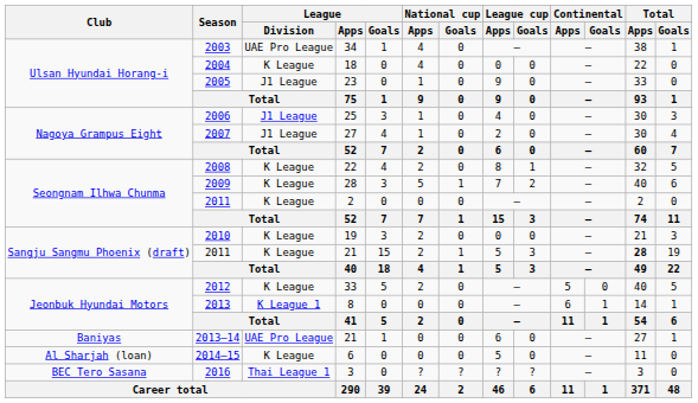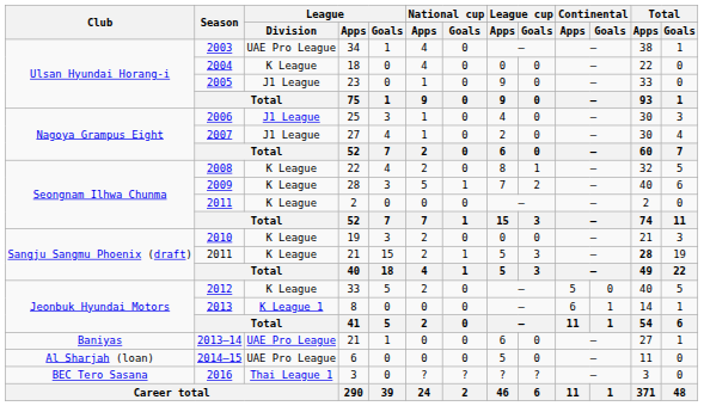 <table class="wikitable" style="text-align:center">
 <tr>
 <th rowspan=2>Club</th>
 <th rowspan=2>Season</th>
 <th colspan=3>League</th>
 <th colspan=2>National cup</th>
 <th colspan=2>League cup</th>
 <th colspan=2>Continental</th>
 <th colspan=2>Total</th>
 </tr>
 <tr>
 <th>Division</th>
 <th>Apps</th>
 <th>Goals</th>
 <th>Apps</th>
 <th>Goals</th>
 <th>Apps</th>
 <th>Goals</th>
 <th>Apps</th>
 <th>Goals</th>
 <th>Apps</th>
 <th>Goals</th>
 </tr>
 <tr>
 <td rowspan=4><a href='#'>Ulsan Hyundai Horang-i</a></td>
 <td><a href='#'>2003</a></td>
 <td>UAE Pro League</td>
 <td>34</td>
 <td>1</td>
 <td>4</td>
 <td>0</td>
 <td colspan="2">—</td>
 <td colspan="2">—</td>
 <td>38</td>
 <td>1</td>
 </tr>
 <tr>
 <td><a href='#'>2004</a></td>
 <td>K League</td>
 <td>18</td>
 <td>0</td>
 <td>4</td>
 <td>0</td>
 <td>0</td>
 <td>0</td>
 <td colspan="2">—</td>
 <td>22</td>
 <td>0</td>
 </tr>
 <tr>
 <td><a href='#'>2005</a></td>
 <td>J1 League</td>
 <td>23</td>
 <td>0</td>
 <td>1</td>
 <td>0</td>
 <td>9</td>
 <td>0</td>
 <td colspan="2">—</td>
 <td>33</td>
 <td>0</td>
 </tr>
 <tr>
 <th colspan="2">Total</th>
 <th>75</th>
 <th>1</th>
 <th>9</th>
 <th>0</th>
 <th>9</th>
 <th>0</th>
 <th colspan="2">—</th>
 <th>93</th>
 <th>1</th>
 </tr>
 <tr>
 <td rowspan=3><a href='#'>Nagoya Grampus Eight</a></td>
 <td><a href='#'>2006</a></td>
 <td><a href='#'>J1 League</a></td>
 <td>25</td>
 <td>3</td>
 <td>1</td>
 <td>0</td>
 <td>4</td>
 <td>0</td>
 <td colspan="2">—</td>
 <td>30</td>
 <td>3</td>
 </tr>
 <tr>
 <td><a href='#'>2007</a></td>
 <td>J1 League</td>
 <td>27</td>
 <td>4</td>
 <td>1</td>
 <td>0</td>
 <td>2</td>
 <td>0</td>
 <td colspan="2">—</td>
 <td>30</td>
 <td>4</td>
 </tr>
 <tr>
 <th colspan="2">Total</th>
 <th>52</th>
 <th>7</th>
 <th>2</th>
 <th>0</th>
 <th>6</th>
 <th>0</th>
 <th colspan="2">—</th>
 <th>60</th>
 <th>7</th>
 </tr>
 <tr>
 <td rowspan=4><a href='#'>Seongnam Ilhwa Chunma</a></td>
 <td><a href='#'>2008</a></td>
 <td>K League</td>
 <td>22</td>
 <td>4</td>
 <td>2</td>
 <td>0</td>
 <td>8</td>
 <td>1</td>
 <td colspan="2">—</td>
 <td>32</td>
 <td>5</td>
 </tr>
 <tr>
 <td><a href='#'>2009</a></td>
 <td>K League</td>
 <td>28</td>
 <td>3</td>
 <td>5</td>
 <td>1</td>
 <td>7</td>
 <td>2</td>
 <td colspan="2">—</td>
 <td>40</td>
 <td>6</td>
 </tr>
 <tr>
 <td><a href='#'>2011</a></td>
 <td>K League</td>
 <td>2</td>
 <td>0</td>
 <td>0</td>
 <td>0</td>
 <td colspan="2">—</td>
 <td colspan="2">—</td>
 <td>2</td>
 <td>0</td>
 </tr>
 <tr>
 <th colspan="2">Total</th>
 <th>52</th>
 <th>7</th>
 <th>7</th>
 <th>1</th>
 <th>15</th>
 <th>3</th>
 <th colspan="2">—</th>
 <th>74</th>
 <th>11</th>
 </tr>
 <tr>
 <td rowspan=3><a href='#'>Sangju Sangmu Phoenix</a> (<a href='#'>draft</a>)</td>
 <td><a href='#'>2010</a></td>
 <td>K League</td>
 <td>19</td>
 <td>3</td>
 <td>2</td>
 <td>0</td>
 <td>0</td>
 <td>0</td>
 <td colspan="2">—</td>
 <td>21</td>
 <td>3</td>
 </tr>
 <tr>
 <td>2011</td>
 <td>K League</td>
 <td>21</td>
 <td>15</td>
 <td>2</td>
 <td>1</td>
 <td>5</td>
 <td>3</td>
 <td colspan="2">—</td>
 <td><strong>28</strong></td>
 <td>19</td>
 </tr>
 <tr>
 <th colspan="2">Total</th>
 <th>40</th>
 <th>18</th>
 <th>4</th>
 <th>1</th>
 <th>5</th>
 <th>3</th>
 <th colspan="2">—</th>
 <th>49</th>
 <th>22</th>
 </tr>
 <tr>
 <td rowspan=3><a href='#'>Jeonbuk Hyundai Motors</a></td>
 <td><a href='#'>2012</a></td>
 <td>K League</td>
 <td>33</td>
 <td>5</td>
 <td>2</td>
 <td>0</td>
 <td colspan="2">—</td>
 <td>5</td>
 <td>0</td>
 <td>40</td>
 <td>5</td>
 </tr>
 <tr>
 <td><a href='#'>2013</a></td>
 <td><a href='#'>K League 1</a></td>
 <td>8</td>
 <td>0</td>
 <td>0</td>
 <td>0</td>
 <td colspan="2">—</td>
 <td>6</td>
 <td>1</td>
 <td>14</td>
 <td>1</td>
 </tr>
 <tr>
 <th colspan="2">Total</th>
 <th>41</th>
 <th>5</th>
 <th>2</th>
 <th>0</th>
 <th colspan="2">—</th>
 <th>11</th>
 <th>1</th>
 <th>54</th>
 <th>6</th>
 </tr>
 <tr>
 <td><a href='#'>Baniyas</a></td>
 <td><a href='#'>2013–14</a></td>
 <td><a href='#'>UAE Pro League</a></td>
 <td>21</td>
 <td>1</td>
 <td>0</td>
 <td>0</td>
 <td>6</td>
 <td>0</td>
 <td colspan="2">—</td>
 <td>27</td>
 <td>1</td>
 </tr>
 <tr>
 <td><a href='#'>Al Sharjah</a> (loan)</td>
 <td><a href='#'>2014–15</a></td>
-<td>K League</td>
+<td>UAE Pro League</td>
 <td>6</td>
 <td>0</td>
 <td>0</td>
 <td>0</td>
 <td>5</td>
 <td>0</td>
 <td colspan="2">—</td>
 <td>11</td>
 <td>0</td>
 </tr>
 <tr>
 <td><a href='#'>BEC Tero Sasana</a></td>
 <td><a href='#'>2016</a></td>
 <td><a href='#'>Thai League 1</a></td>
 <td>3</td>
 <td>0</td>
 <td>?</td>
 <td>?</td>
 <td>?</td>
 <td>?</td>
 <td colspan="2">—</td>
 <td>3</td>
 <td>0</td>
 </tr>
 <tr>
 <th colspan=3>Career total</th>
 <th>290</th>
 <th>39</th>
 <th>24</th>
 <th>2</th>
 <th>46</th>
 <th>6</th>
 <th>11</th>
 <th>1</th>
 <th>371</th>
 <th>48</th>
 </tr>
 </table>
